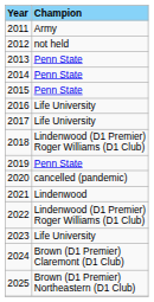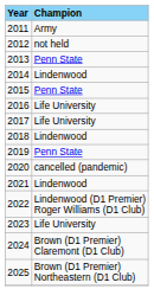 <table class="wikitable" style="font-size:85%;">
 <tr ! style="background-color: #87D3F8;">
 <td><strong>Year</strong></td>
 <td><strong>Champion</strong></td>
 </tr>
 <tr --->
 <td>2011</td>
 <td>Army</td>
 </tr>
 <tr --->
 <td>2012</td>
 <td>not held</td>
 </tr>
 <tr --->
 <td>2013</td>
 <td><a href='#'>Penn State</a></td>
 </tr>
 <tr --->
 <td>2014</td>
-<td><a href='#'>Penn State</a></td>
+<td>Lindenwood</td>
 </tr>
 <tr --->
 <td>2015</td>
 <td><a href='#'>Penn State</a></td>
 </tr>
 <tr --->
 <td>2016</td>
 <td>Life University</td>
 </tr>
 <tr --->
 <td>2017</td>
 <td>Life University</td>
 </tr>
 <tr --->
 <td>2018</td>
-<td>Lindenwood (D1 Premier)<br>Roger Williams (D1 Club)</td>
+<td>Lindenwood</td>
 </tr>
 <tr --->
 <td>2019</td>
 <td><a href='#'>Penn State</a></td>
 </tr>
 <tr --->
 <td>2020</td>
 <td>cancelled (pandemic)</td>
 </tr>
 <tr --->
 <td>2021</td>
 <td>Lindenwood</td>
 </tr>
 <tr --->
 <td>2022</td>
 <td>Lindenwood (D1 Premier)<br>Roger Williams (D1 Club)</td>
 </tr>
 <tr --->
 <td>2023</td>
 <td>Life University</td>
 </tr>
 <tr --->
 <td>2024</td>
 <td>Brown (D1 Premier)<br>Claremont (D1 Club)</td>
 </tr>
 <tr --->
 <td>2025</td>
 <td>Brown (D1 Premier)<br>Northeastern (D1 Club)</td>
 </tr>
 <tr --->
 </tr>
 </table>
